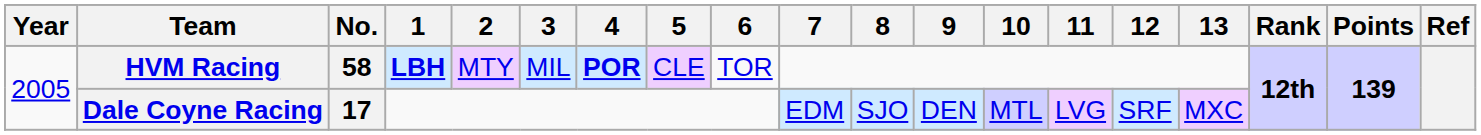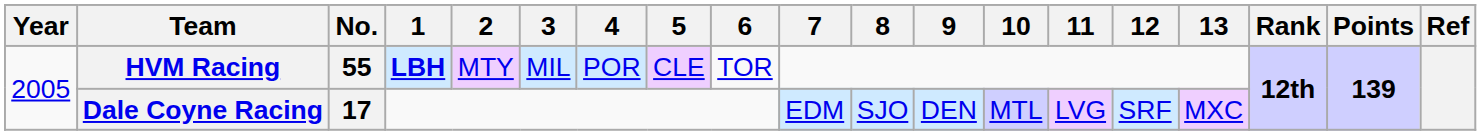 <table class="wikitable" style="text-align:center; font-size:85%">
 <tr>
 <th>Year</th>
 <th>Team</th>
 <th>No.</th>
 <th>1</th>
 <th>2</th>
 <th>3</th>
 <th>4</th>
 <th>5</th>
 <th>6</th>
 <th>7</th>
 <th>8</th>
 <th>9</th>
 <th>10</th>
 <th>11</th>
 <th>12</th>
 <th>13</th>
 <th>Rank</th>
 <th>Points</th>
 <th>Ref</th>
 </tr>
 <tr>
 <td rowspan=2><a href='#'>2005</a></td>
 <th nowrap><a href='#'>HVM Racing</a></th>
-<th>58</th>
+<th>55</th>
 <td style="background:#CFEAFF;"><strong><a href='#'>LBH</a><br></strong></td>
 <td style="background:#EFCFFF;"><a href='#'>MTY</a><br></td>
 <td style="background:#CFEAFF;"><a href='#'>MIL</a><br></td>
-<td style="background:#CFEAFF;"><strong><a href='#'>POR</a><br></strong></td>
+<td style="background:#CFEAFF;"><a href='#'>POR</a><br></td>
 <td style="background:#EFCFFF;"><a href='#'>CLE</a><br></td>
 <td><a href='#'>TOR</a></td>
 <td colspan=7></td>
 <td rowspan="2" style="background:#CFCFFF;"><strong>12th</strong></td>
 <td rowspan="2" style="background:#CFCFFF;"><strong>139</strong></td>
 <th rowspan=2></th>
 </tr>
 <tr>
 <th nowrap><a href='#'>Dale Coyne Racing</a></th>
 <th>17</th>
 <td colspan=6></td>
 <td style="background:#CFEAFF;"><a href='#'>EDM</a><br></td>
 <td style="background:#CFEAFF;"><a href='#'>SJO</a><br></td>
 <td style="background:#CFEAFF;"><a href='#'>DEN</a><br></td>
 <td style="background:#CFCFFF;"><a href='#'>MTL</a><br></td>
 <td style="background:#EFCFFF;"><a href='#'>LVG</a><br></td>
 <td style="background:#CFEAFF;"><a href='#'>SRF</a><br></td>
 <td style="background:#EFCFFF;"><a href='#'>MXC</a><br></td>
 </tr>
 </table>
